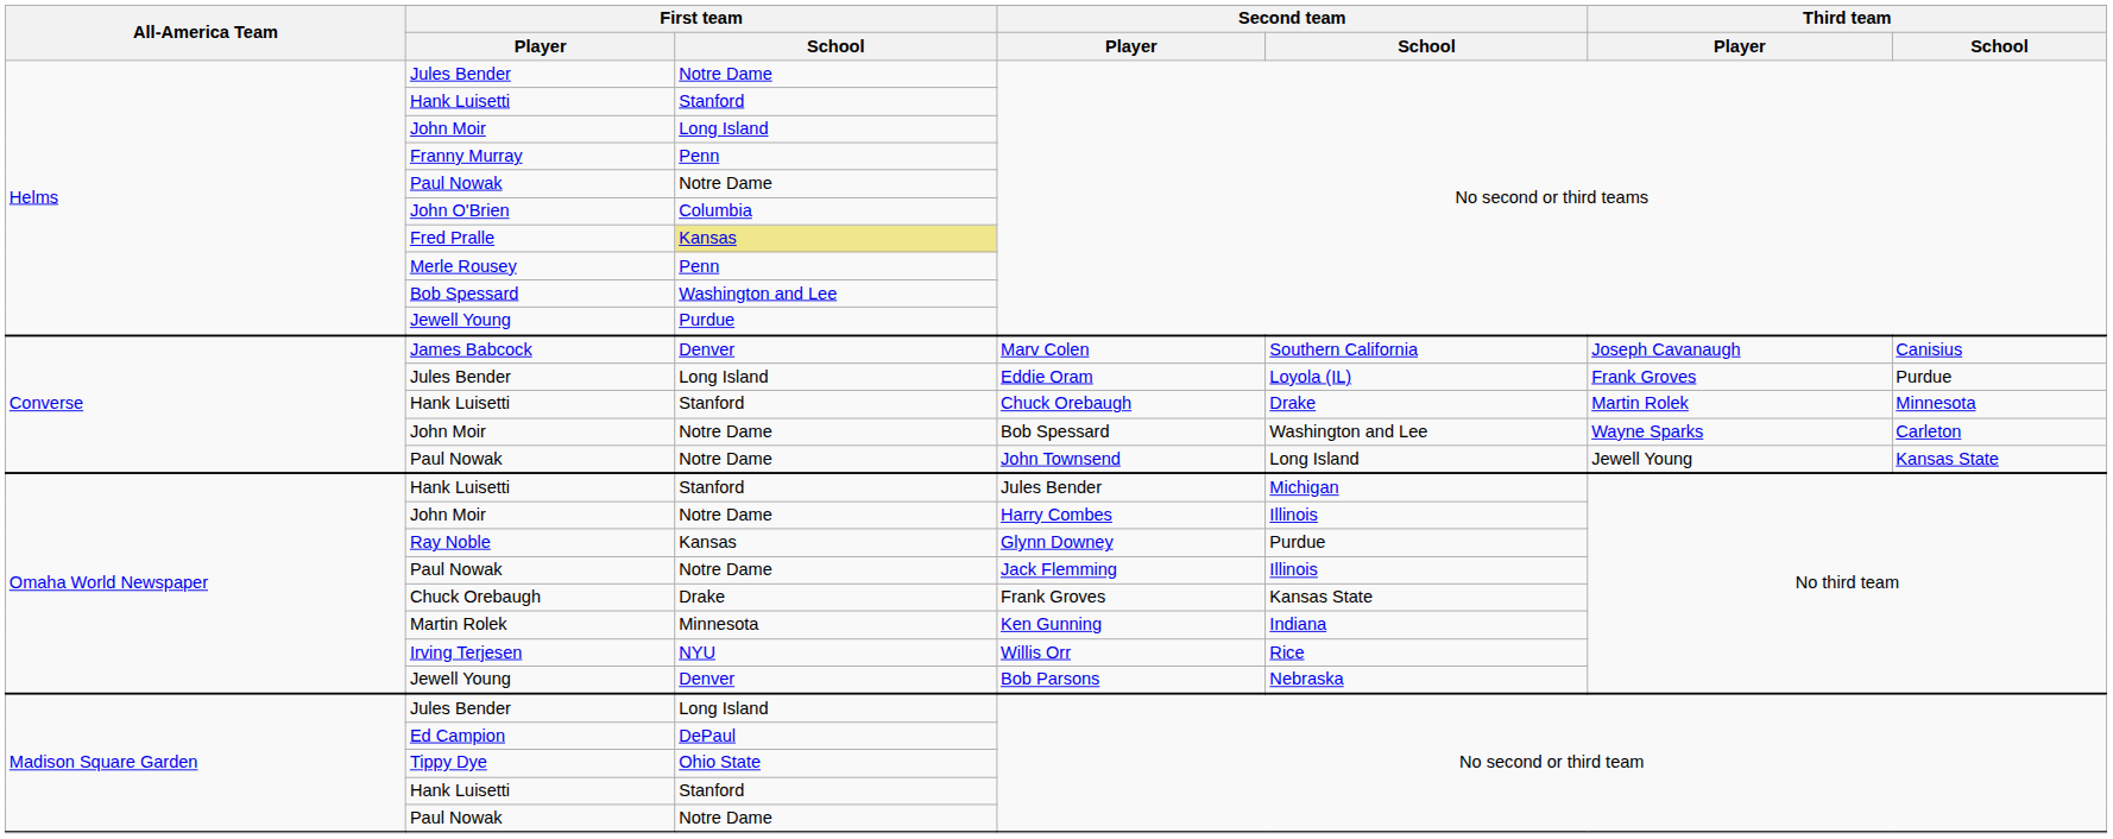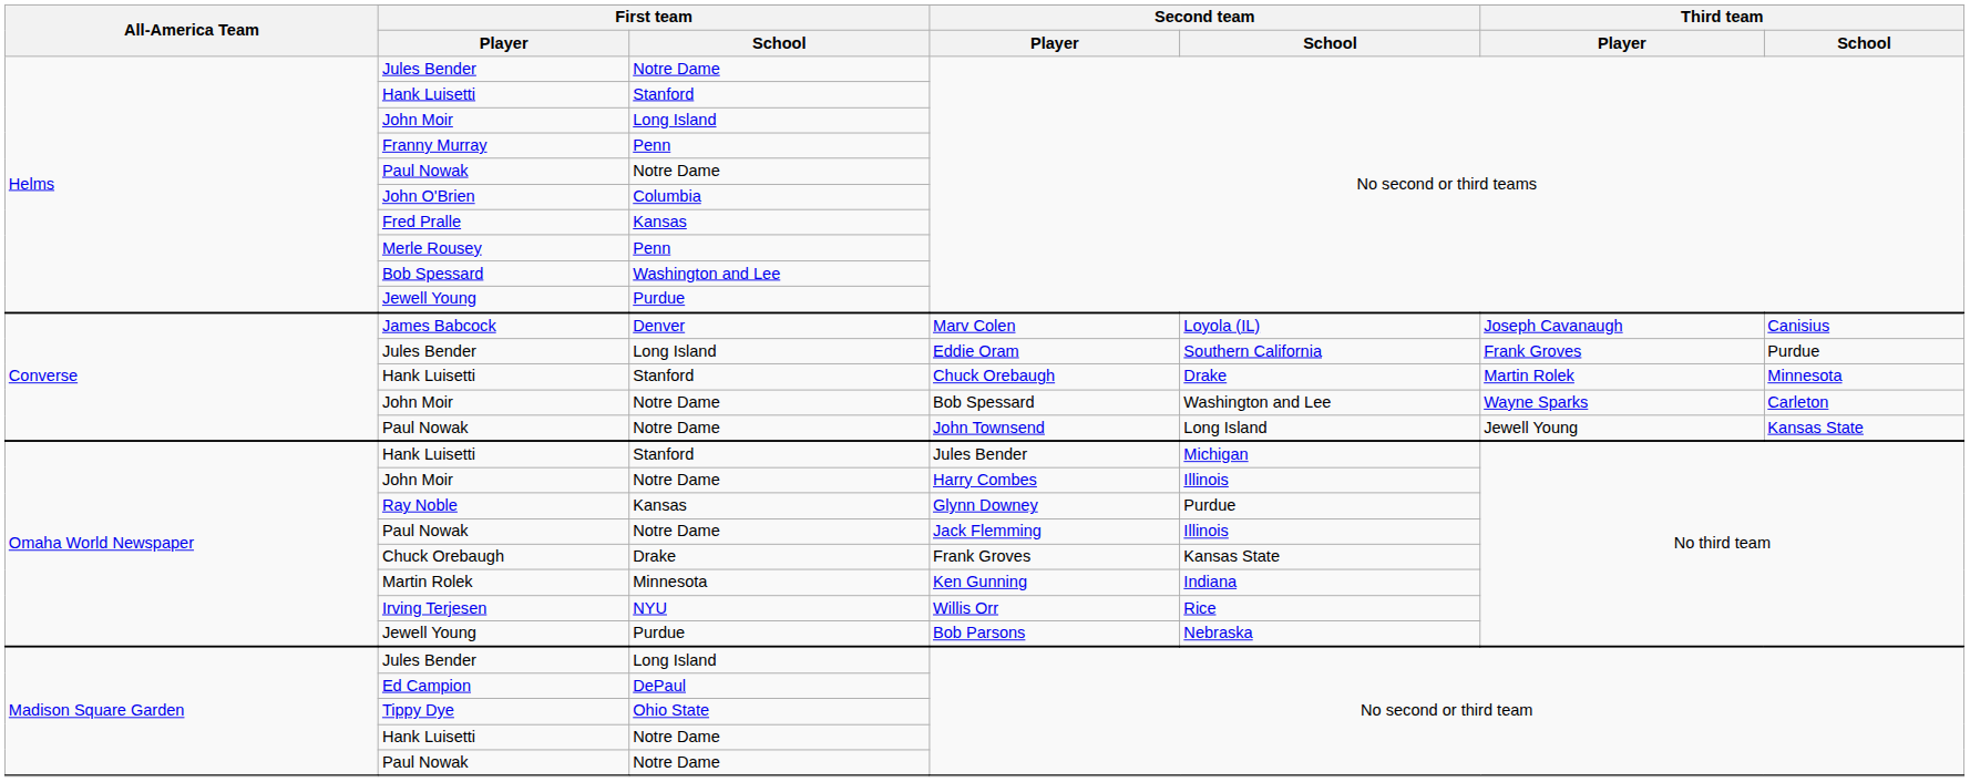 <table class="wikitable" style="width:98%;">
 <tr>
 <th rowspan=3>All-America Team</th>
 </tr>
 <tr>
 <th colspan=2>First team</th>
 <th colspan=2>Second team</th>
 <th colspan=2>Third team</th>
 </tr>
 <tr>
 <th>Player</th>
 <th>School</th>
 <th>Player</th>
 <th>School</th>
 <th>Player</th>
 <th>School</th>
 </tr>
 <tr>
 <td rowspan=10><a href='#'>Helms</a></td>
 <td><a href='#'>Jules Bender</a></td>
 <td><a href='#'>Notre Dame</a></td>
 <td rowspan=10 colspan=6 align=center>No second or third teams</td>
 </tr>
 <tr>
 <td><a href='#'>Hank Luisetti</a></td>
 <td><a href='#'>Stanford</a></td>
 </tr>
 <tr>
 <td><a href='#'>John Moir</a></td>
 <td><a href='#'>Long Island</a></td>
 </tr>
 <tr>
 <td><a href='#'>Franny Murray</a></td>
 <td><a href='#'>Penn</a></td>
 </tr>
 <tr>
 <td><a href='#'>Paul Nowak</a></td>
 <td>Notre Dame</td>
 </tr>
 <tr>
 <td><a href='#'>John O'Brien</a></td>
 <td><a href='#'>Columbia</a></td>
 </tr>
 <tr>
 <td><a href='#'>Fred Pralle</a></td>
-<td style="background: khaki;"><a href='#'>Kansas</a></td>
+<td><a href='#'>Kansas</a></td>
 </tr>
 <tr>
 <td><a href='#'>Merle Rousey</a></td>
 <td><a href='#'>Penn</a></td>
 </tr>
 <tr>
 <td><a href='#'>Bob Spessard</a></td>
 <td><a href='#'>Washington and Lee</a></td>
 </tr>
 <tr>
 <td><a href='#'>Jewell Young</a></td>
 <td><a href='#'>Purdue</a></td>
 </tr>
 <tr style = "border-top:2px solid black;">
 <td rowspan=5><a href='#'>Converse</a></td>
 <td><a href='#'>James Babcock</a></td>
 <td><a href='#'>Denver</a></td>
 <td><a href='#'>Marv Colen</a></td>
-<td><a href='#'>Southern California</a></td>
+<td><a href='#'>Loyola (IL)</a></td>
 <td><a href='#'>Joseph Cavanaugh</a></td>
 <td><a href='#'>Canisius</a></td>
 </tr>
 <tr>
 <td>Jules Bender</td>
 <td>Long Island</td>
 <td><a href='#'>Eddie Oram</a></td>
-<td><a href='#'>Loyola (IL)</a></td>
+<td><a href='#'>Southern California</a></td>
 <td><a href='#'>Frank Groves</a></td>
 <td>Purdue</td>
 </tr>
 <tr>
 <td>Hank Luisetti</td>
 <td>Stanford</td>
 <td><a href='#'>Chuck Orebaugh</a></td>
 <td><a href='#'>Drake</a></td>
 <td><a href='#'>Martin Rolek</a></td>
 <td><a href='#'>Minnesota</a></td>
 </tr>
 <tr>
 <td>John Moir</td>
 <td>Notre Dame</td>
 <td>Bob Spessard</td>
 <td>Washington and Lee</td>
 <td><a href='#'>Wayne Sparks</a></td>
 <td><a href='#'>Carleton</a></td>
 </tr>
 <tr>
 <td>Paul Nowak</td>
 <td>Notre Dame</td>
 <td><a href='#'>John Townsend</a></td>
 <td>Long Island</td>
 <td>Jewell Young</td>
 <td><a href='#'>Kansas State</a></td>
 </tr>
 <tr style = "border-top:2px solid black;">
 <td rowspan=8><a href='#'>Omaha World Newspaper</a></td>
 <td>Hank Luisetti</td>
 <td>Stanford</td>
 <td>Jules Bender</td>
 <td><a href='#'>Michigan</a></td>
 <td rowspan=8 colspan=3 align=center>No third team</td>
 </tr>
 <tr>
 <td>John Moir</td>
 <td>Notre Dame</td>
 <td><a href='#'>Harry Combes</a></td>
 <td><a href='#'>Illinois</a></td>
 </tr>
 <tr>
 <td><a href='#'>Ray Noble</a></td>
 <td>Kansas</td>
 <td><a href='#'>Glynn Downey</a></td>
 <td>Purdue</td>
 </tr>
 <tr>
 <td>Paul Nowak</td>
 <td>Notre Dame</td>
 <td><a href='#'>Jack Flemming</a></td>
 <td><a href='#'>Illinois</a></td>
 </tr>
 <tr>
 <td>Chuck Orebaugh</td>
 <td>Drake</td>
 <td>Frank Groves</td>
 <td>Kansas State</td>
 </tr>
 <tr>
 <td>Martin Rolek</td>
 <td>Minnesota</td>
 <td><a href='#'>Ken Gunning</a></td>
 <td><a href='#'>Indiana</a></td>
 </tr>
 <tr>
 <td><a href='#'>Irving Terjesen</a></td>
 <td><a href='#'>NYU</a></td>
 <td><a href='#'>Willis Orr</a></td>
 <td><a href='#'>Rice</a></td>
 </tr>
 <tr>
 <td>Jewell Young</td>
-<td><a href='#'>Denver</a></td>
+<td>Purdue</td>
 <td><a href='#'>Bob Parsons</a></td>
 <td><a href='#'>Nebraska</a></td>
 </tr>
 <tr style = "border-top:2px solid black;">
 <td rowspan=5><a href='#'>Madison Square Garden</a></td>
 <td>Jules Bender</td>
 <td>Long Island</td>
 <td rowspan=5 colspan=6 align=center>No second or third team</td>
 </tr>
 <tr>
 <td><a href='#'>Ed Campion</a></td>
 <td><a href='#'>DePaul</a></td>
 </tr>
 <tr>
 <td><a href='#'>Tippy Dye</a></td>
 <td><a href='#'>Ohio State</a></td>
 </tr>
 <tr>
 <td>Hank Luisetti</td>
-<td>Stanford</td>
+<td>Notre Dame</td>
 </tr>
 <tr>
 <td>Paul Nowak</td>
 <td>Notre Dame</td>
 </tr>
 <tr style = "border-top:2px solid black;">
 </tr>
 </table>
